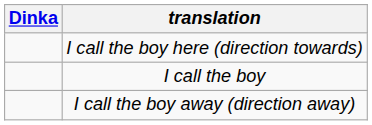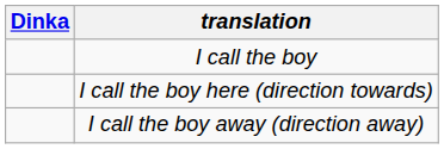 <table class="wikitable">
 <tr align=center>
 <th><a href='#'>Dinka</a></th>
 <th><em>translation</em></th>
 </tr>
 <tr align=center>
 <td></td>
-<td><em>I call the boy here (direction towards)</em></td>
+<td><em>I call the boy</em></td>
 </tr>
 <tr align=center>
 <td></td>
-<td><em>I call the boy</em></td>
+<td><em>I call the boy here (direction towards)</em></td>
 </tr>
 <tr align=center>
 <td></td>
 <td><em>I call the boy away (direction away)</em></td>
 </tr>
 </table>
